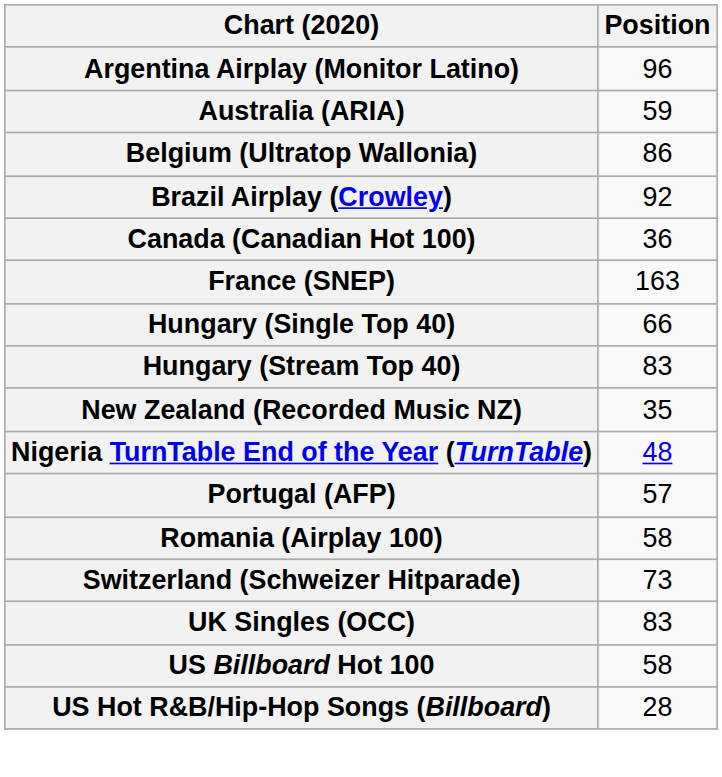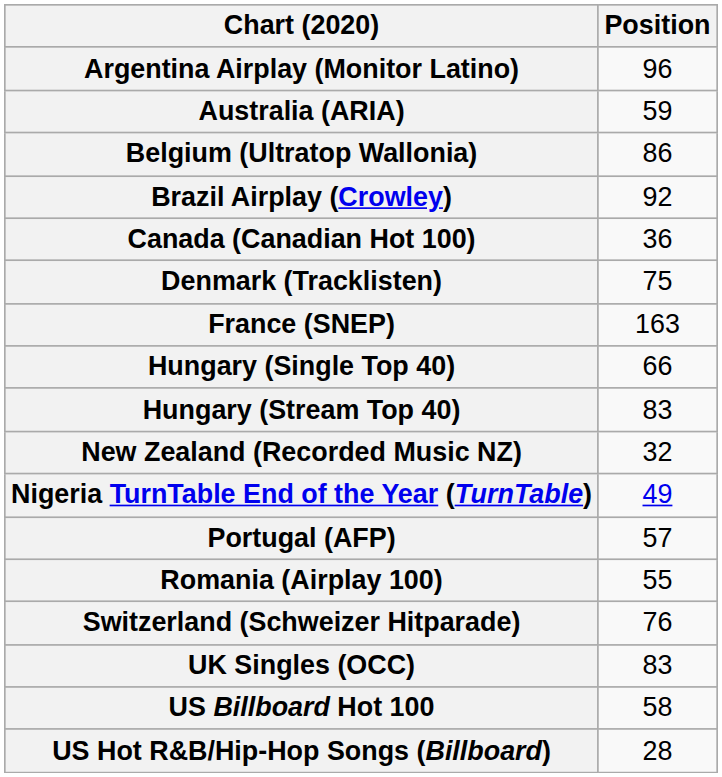 <table class="wikitable sortable plainrowheaders" style="text-align:center">
 <tr>
 <th scope="col">Chart (2020)</th>
 <th scope="col">Position</th>
 </tr>
 <tr>
 <th scope="row">Argentina Airplay (Monitor Latino)</th>
 <td>96</td>
 </tr>
 <tr>
 <th scope="row">Australia (ARIA)</th>
 <td>59</td>
 </tr>
 <tr>
 <th scope="row">Belgium (Ultratop Wallonia)</th>
 <td>86</td>
 </tr>
 <tr>
 <th scope="row">Brazil Airplay (<a href='#'>Crowley</a>)</th>
 <td>92</td>
 </tr>
 <tr>
 <th scope="row">Canada (Canadian Hot 100)</th>
 <td>36</td>
 </tr>
 <tr>
+<th scope="row">Denmark (Tracklisten)</th>
+<td>75</td>
+</tr>
+<tr>
 <th scope="row">France (SNEP)</th>
 <td>163</td>
 </tr>
 <tr>
 <th scope="row">Hungary (Single Top 40)</th>
 <td>66</td>
 </tr>
 <tr>
 <th scope="row">Hungary (Stream Top 40)</th>
 <td>83</td>
 </tr>
 <tr>
 <th scope="row">New Zealand (Recorded Music NZ)</th>
-<td>35</td>
+<td>32</td>
 </tr>
 <tr>
 <th scope="row">Nigeria <a href='#'>TurnTable End of the Year</a> (<em><a href='#'>TurnTable</a></em>)</th>
-<td><a href='#'>48</a></td>
+<td><a href='#'>49</a></td>
 </tr>
 <tr>
 <th scope="row">Portugal (AFP)</th>
 <td>57</td>
 </tr>
 <tr>
 <th scope="row">Romania (Airplay 100)</th>
-<td>58</td>
+<td>55</td>
 </tr>
 <tr>
 <th scope="row">Switzerland (Schweizer Hitparade)</th>
-<td>73</td>
+<td>76</td>
 </tr>
 <tr>
 <th scope="row">UK Singles (OCC)</th>
 <td>83</td>
 </tr>
 <tr>
 <th scope="row">US <em>Billboard</em> Hot 100</th>
 <td>58</td>
 </tr>
 <tr>
 <th scope="row">US Hot R&B/Hip-Hop Songs (<em>Billboard</em>)</th>
 <td>28</td>
 </tr>
 </table>
